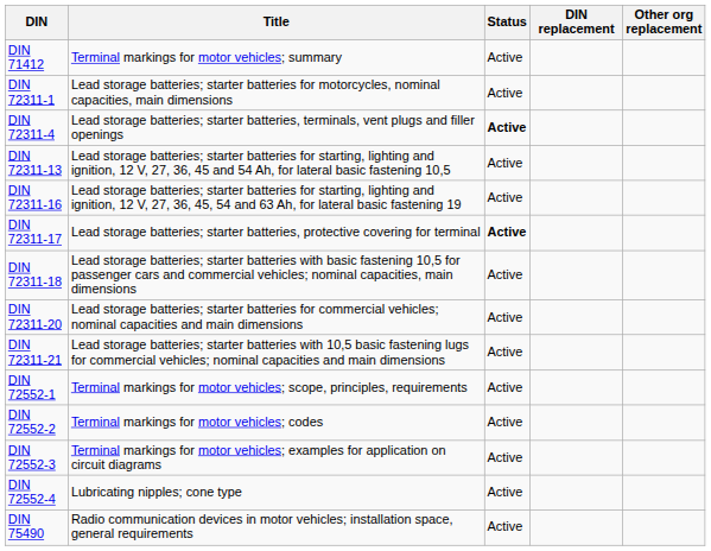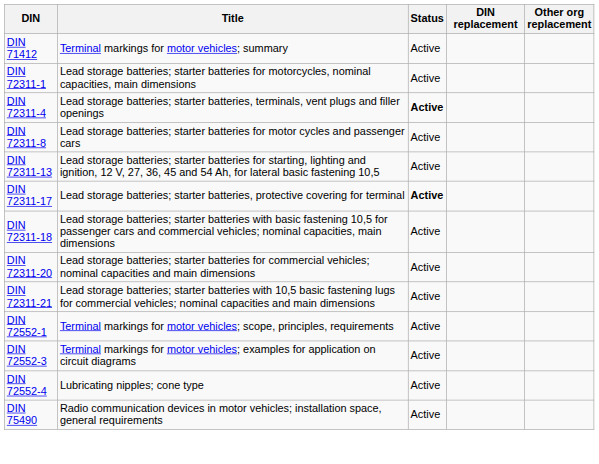 <table class="wikitable sortable">
 <tr>
 <th>DIN</th>
 <th>Title</th>
 <th>Status</th>
 <th>DIN replacement</th>
 <th>Other org<br>replacement</th>
 </tr>
 <tr>
 <td><a href='#'>DIN 71412</a></td>
 <td><a href='#'>Terminal</a> markings for <a href='#'>motor vehicles</a>; summary</td>
 <td>Active</td>
 <td></td>
 <td></td>
 </tr>
 <tr>
 <td><a href='#'>DIN 72311-1</a></td>
 <td>Lead storage batteries; starter batteries for motorcycles, nominal capacities, main dimensions</td>
 <td>Active</td>
 <td></td>
 <td></td>
 </tr>
 <tr>
 <td><a href='#'>DIN 72311-4</a></td>
 <td>Lead storage batteries; starter batteries, terminals, vent plugs and filler openings</td>
 <td><strong>Active</strong></td>
 <td></td>
 <td></td>
 </tr>
 <tr>
-<td><a href='#'>DIN 72311-13</a></td>
-<td>Lead storage batteries; starter batteries for starting, lighting and ignition, 12 V, 27, 36, 45 and 54 Ah, for lateral basic fastening 10,5</td>
+<td><a href='#'>DIN 72311-8</a></td>
+<td>Lead storage batteries; starter batteries for motor cycles and passenger cars</td>
 <td>Active</td>
 <td></td>
 <td></td>
 </tr>
 <tr>
-<td><a href='#'>DIN 72311-16</a></td>
-<td>Lead storage batteries; starter batteries for starting, lighting and ignition, 12 V, 27, 36, 45, 54 and 63 Ah, for lateral basic fastening 19</td>
+<td><a href='#'>DIN 72311-13</a></td>
+<td>Lead storage batteries; starter batteries for starting, lighting and ignition, 12 V, 27, 36, 45 and 54 Ah, for lateral basic fastening 10,5</td>
 <td>Active</td>
 <td></td>
 <td></td>
 </tr>
 <tr>
 <td><a href='#'>DIN 72311-17</a></td>
 <td>Lead storage batteries; starter batteries, protective covering for terminal</td>
 <td><strong>Active</strong></td>
 <td></td>
 <td></td>
 </tr>
 <tr>
 <td><a href='#'>DIN 72311-18</a></td>
 <td>Lead storage batteries; starter batteries with basic fastening 10,5 for passenger cars and commercial vehicles; nominal capacities, main dimensions</td>
 <td>Active</td>
 <td></td>
 <td></td>
 </tr>
 <tr>
 <td><a href='#'>DIN 72311-20</a></td>
 <td>Lead storage batteries; starter batteries for commercial vehicles; nominal capacities and main dimensions</td>
 <td>Active</td>
 <td></td>
 <td></td>
 </tr>
 <tr>
 <td><a href='#'>DIN 72311-21</a></td>
 <td>Lead storage batteries; starter batteries with 10,5 basic fastening lugs for commercial vehicles; nominal capacities and main dimensions</td>
 <td>Active</td>
 <td></td>
 <td></td>
 </tr>
 <tr>
 <td><a href='#'>DIN 72552-1</a></td>
 <td><a href='#'>Terminal</a> markings for <a href='#'>motor vehicles</a>; scope, principles, requirements</td>
 <td>Active</td>
 <td></td>
 <td></td>
 </tr>
 <tr>
-<td><a href='#'>DIN 72552-2</a></td>
-<td><a href='#'>Terminal</a> markings for <a href='#'>motor vehicles</a>; codes</td>
-<td>Active</td>
-<td></td>
-<td></td>
-</tr>
-<tr>
 <td><a href='#'>DIN 72552-3</a></td>
 <td><a href='#'>Terminal</a> markings for <a href='#'>motor vehicles</a>; examples for application on circuit diagrams</td>
 <td>Active</td>
 <td></td>
 <td></td>
 </tr>
 <tr>
 <td><a href='#'>DIN 72552-4</a></td>
 <td>Lubricating nipples; cone type</td>
 <td>Active</td>
 <td></td>
 <td></td>
 </tr>
 <tr>
 <td><a href='#'>DIN 75490</a></td>
 <td>Radio communication devices in motor vehicles; installation space, general requirements</td>
 <td>Active</td>
 <td></td>
 <td></td>
 </tr>
 </table>
